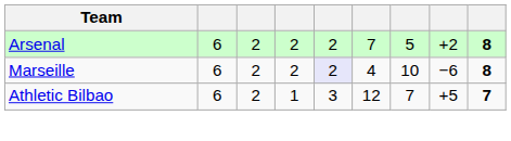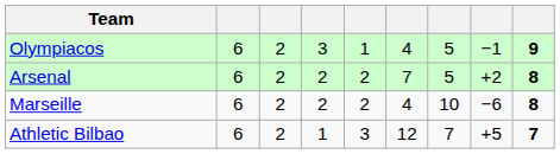 <table class="wikitable" style="text-align:center">
 <tr>
 <th width="180">Team</th>
 <th width="30"></th>
 <th width="30"></th>
 <th width="30"></th>
 <th width="30"></th>
 <th width="30"></th>
 <th width="30"></th>
 <th width="30"></th>
 <th width="30"></th>
+</tr>
+<tr style="background: #ccffcc">
+<td align=left> <a href='#'>Olympiacos</a></td>
+<td>6</td>
+<td>2</td>
+<td>3</td>
+<td>1</td>
+<td>4</td>
+<td>5</td>
+<td>−1</td>
+<td><strong>9</strong></td>
 </tr>
 <tr style="background: #ccffcc">
 <td align=left> <a href='#'>Arsenal</a></td>
 <td>6</td>
 <td>2</td>
 <td>2</td>
 <td>2</td>
 <td>7</td>
 <td>5</td>
 <td>+2</td>
 <td><strong>8</strong></td>
 </tr>
 <tr>
 <td align=left> <a href='#'>Marseille</a></td>
 <td>6</td>
 <td>2</td>
 <td>2</td>
-<td style="background: lavender;">2</td>
+<td>2</td>
 <td>4</td>
 <td>10</td>
 <td>−6</td>
 <td><strong>8</strong></td>
 </tr>
 <tr>
 <td align=left> <a href='#'>Athletic Bilbao</a></td>
 <td>6</td>
 <td>2</td>
 <td>1</td>
 <td>3</td>
 <td>12</td>
 <td>7</td>
 <td>+5</td>
 <td><strong>7</strong></td>
 </tr>
 </table>
